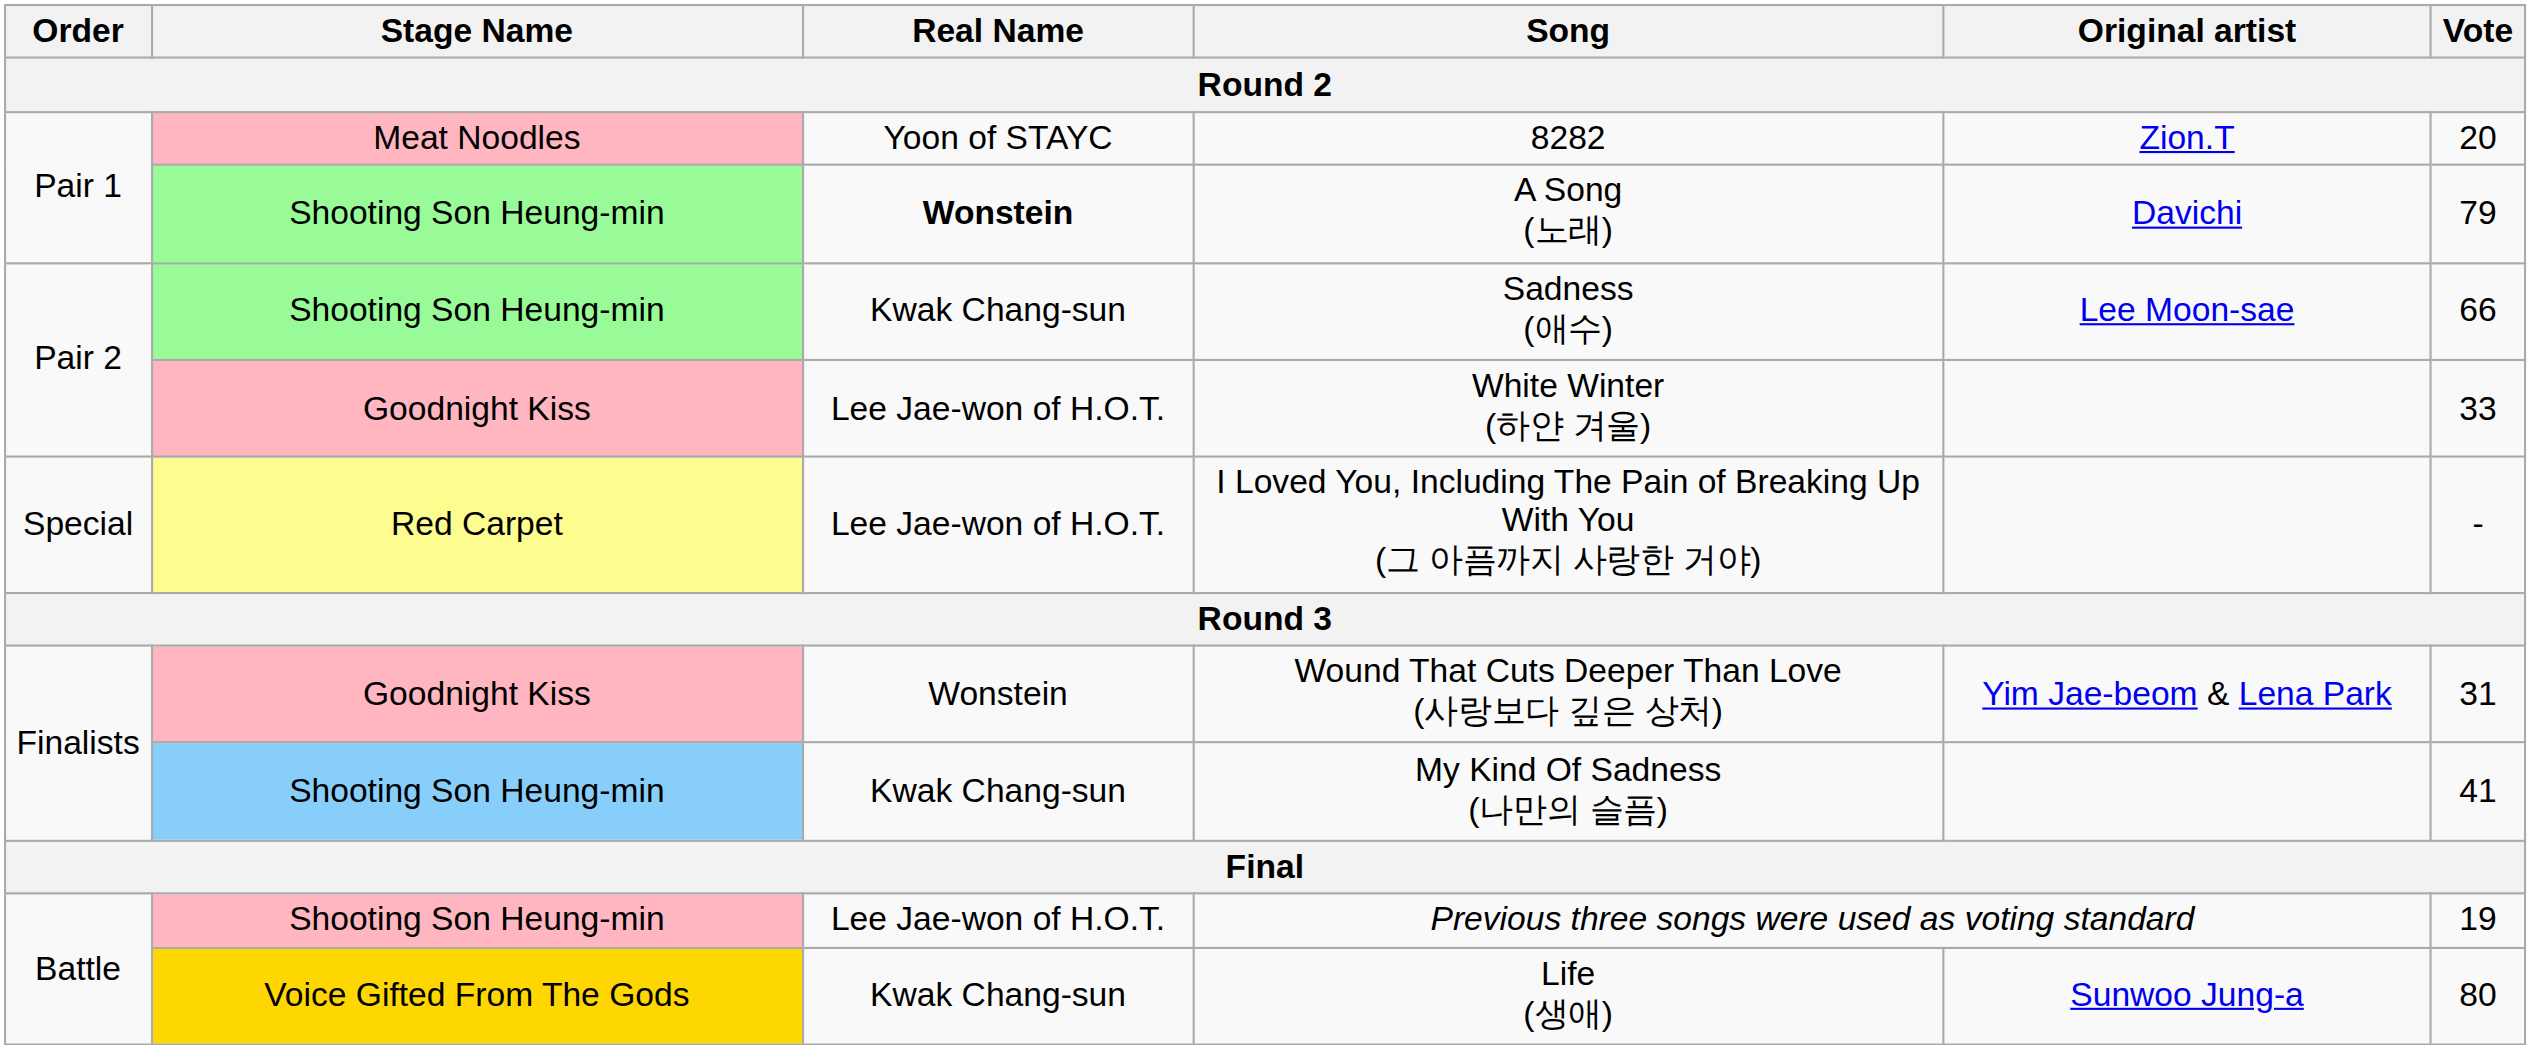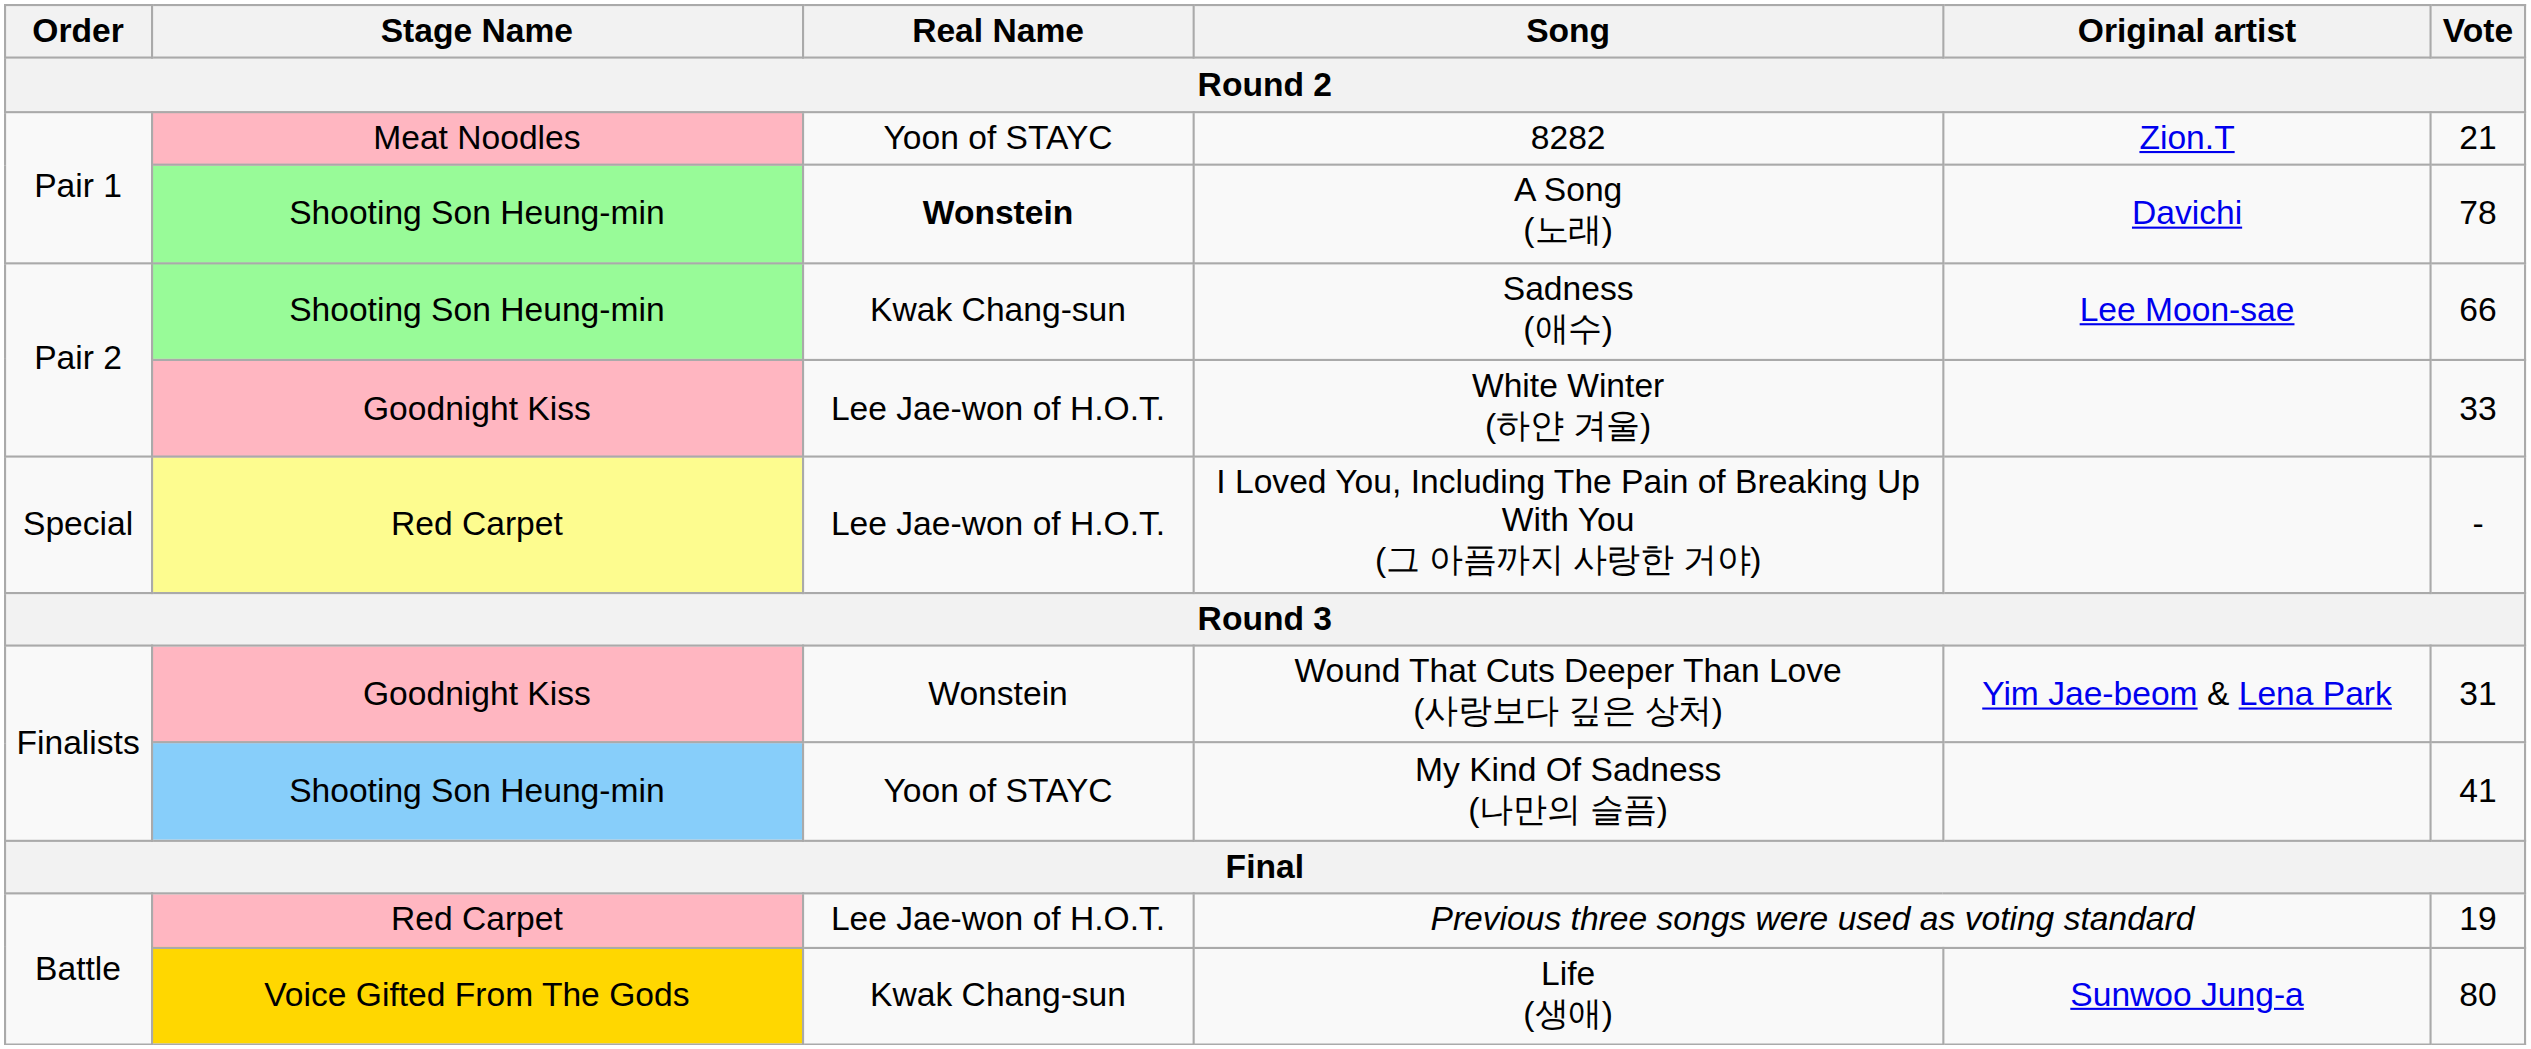 <table class="wikitable" style="text-align:center; width:95%;">
 <tr>
 <th style="width:1%">Order</th>
 <th style="width:20%;">Stage Name</th>
 <th style="width:12%">Real Name</th>
 <th style="width:23%;">Song</th>
 <th style="width:15%;">Original artist</th>
 <th style="width:1%;">Vote</th>
 </tr>
 <tr>
 <th colspan=6>Round 2</th>
 </tr>
 <tr>
 <td rowspan=2>Pair 1</td>
 <td bgcolor="lightpink">Meat Noodles</td>
 <td>Yoon of STAYC</td>
 <td>8282</td>
 <td><a href='#'>Zion.T</a></td>
-<td>20</td>
+<td>21</td>
 </tr>
 <tr>
 <td bgcolor="palegreen">Shooting Son Heung-min</td>
 <td><strong>Wonstein</strong></td>
 <td>A Song<br>(노래)</td>
 <td><a href='#'>Davichi</a></td>
-<td>79</td>
+<td>78</td>
 </tr>
 <tr>
 <td rowspan=2>Pair 2</td>
 <td bgcolor="palegreen">Shooting Son Heung-min</td>
 <td>Kwak Chang-sun</td>
 <td>Sadness<br>(애수)</td>
 <td><a href='#'>Lee Moon-sae</a></td>
 <td>66</td>
 </tr>
 <tr>
 <td bgcolor="lightpink">Goodnight Kiss</td>
 <td>Lee Jae-won of H.O.T.</td>
 <td>White Winter<br>(하얀 겨울)</td>
 <td></td>
 <td>33</td>
 </tr>
 <tr>
 <td>Special</td>
 <td bgcolor="#FDFC8F">Red Carpet</td>
 <td>Lee Jae-won of H.O.T.</td>
 <td>I Loved You, Including The Pain of Breaking Up With You<br>(그 아픔까지 사랑한 거야)</td>
 <td></td>
 <td>-</td>
 </tr>
 <tr>
 <th colspan=6>Round 3</th>
 </tr>
 <tr>
 <td rowspan=2>Finalists</td>
 <td bgcolor="lightpink">Goodnight Kiss</td>
 <td>Wonstein</td>
 <td>Wound That Cuts Deeper Than Love<br>(사랑보다 깊은 상처)</td>
 <td><a href='#'>Yim Jae-beom</a> & <a href='#'>Lena Park</a></td>
 <td>31</td>
 </tr>
 <tr>
 <td bgcolor="lightskyblue">Shooting Son Heung-min</td>
-<td>Kwak Chang-sun</td>
+<td>Yoon of STAYC</td>
 <td>My Kind Of Sadness<br>(나만의 슬픔)</td>
 <td></td>
 <td>41</td>
 </tr>
 <tr>
 <th colspan=6>Final</th>
 </tr>
 <tr>
 <td rowspan=2>Battle</td>
-<td bgcolor="lightpink">Shooting Son Heung-min</td>
+<td bgcolor="lightpink">Red Carpet</td>
 <td>Lee Jae-won of H.O.T.</td>
 <td colspan=2><em>Previous three songs were used as voting standard</em></td>
 <td>19</td>
 </tr>
 <tr>
 <td bgcolor="gold">Voice Gifted From The Gods</td>
 <td>Kwak Chang-sun</td>
 <td>Life<br>(생애)</td>
 <td><a href='#'>Sunwoo Jung-a</a></td>
 <td>80</td>
 </tr>
 </table>
